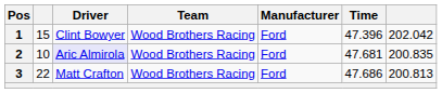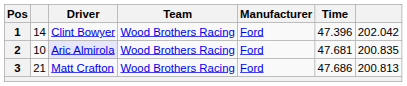 <table class="wikitable" style="font-size:95%">
 <tr>
 <th>Pos</th>
 <th></th>
 <th>Driver</th>
 <th>Team</th>
 <th>Manufacturer</th>
 <th>Time</th>
 <th></th>
 </tr>
 <tr>
 <th>1</th>
-<td>15</td>
+<td>14</td>
 <td><a href='#'>Clint Bowyer</a></td>
 <td><a href='#'>Wood Brothers Racing</a></td>
 <td><a href='#'>Ford</a></td>
 <td>47.396</td>
 <td>202.042</td>
 </tr>
 <tr>
 <th>2</th>
 <td>10</td>
 <td style="background: lavender;"><a href='#'>Aric Almirola</a></td>
 <td><a href='#'>Wood Brothers Racing</a></td>
 <td><a href='#'>Ford</a></td>
 <td>47.681</td>
 <td>200.835</td>
 </tr>
 <tr>
 <th>3</th>
-<td>22</td>
+<td>21</td>
 <td><a href='#'>Matt Crafton</a></td>
 <td><a href='#'>Wood Brothers Racing</a></td>
 <td><a href='#'>Ford</a></td>
 <td>47.686</td>
 <td>200.813</td>
 </tr>
 <tr>
 <th colspan="7"></th>
 </tr>
 </table>
